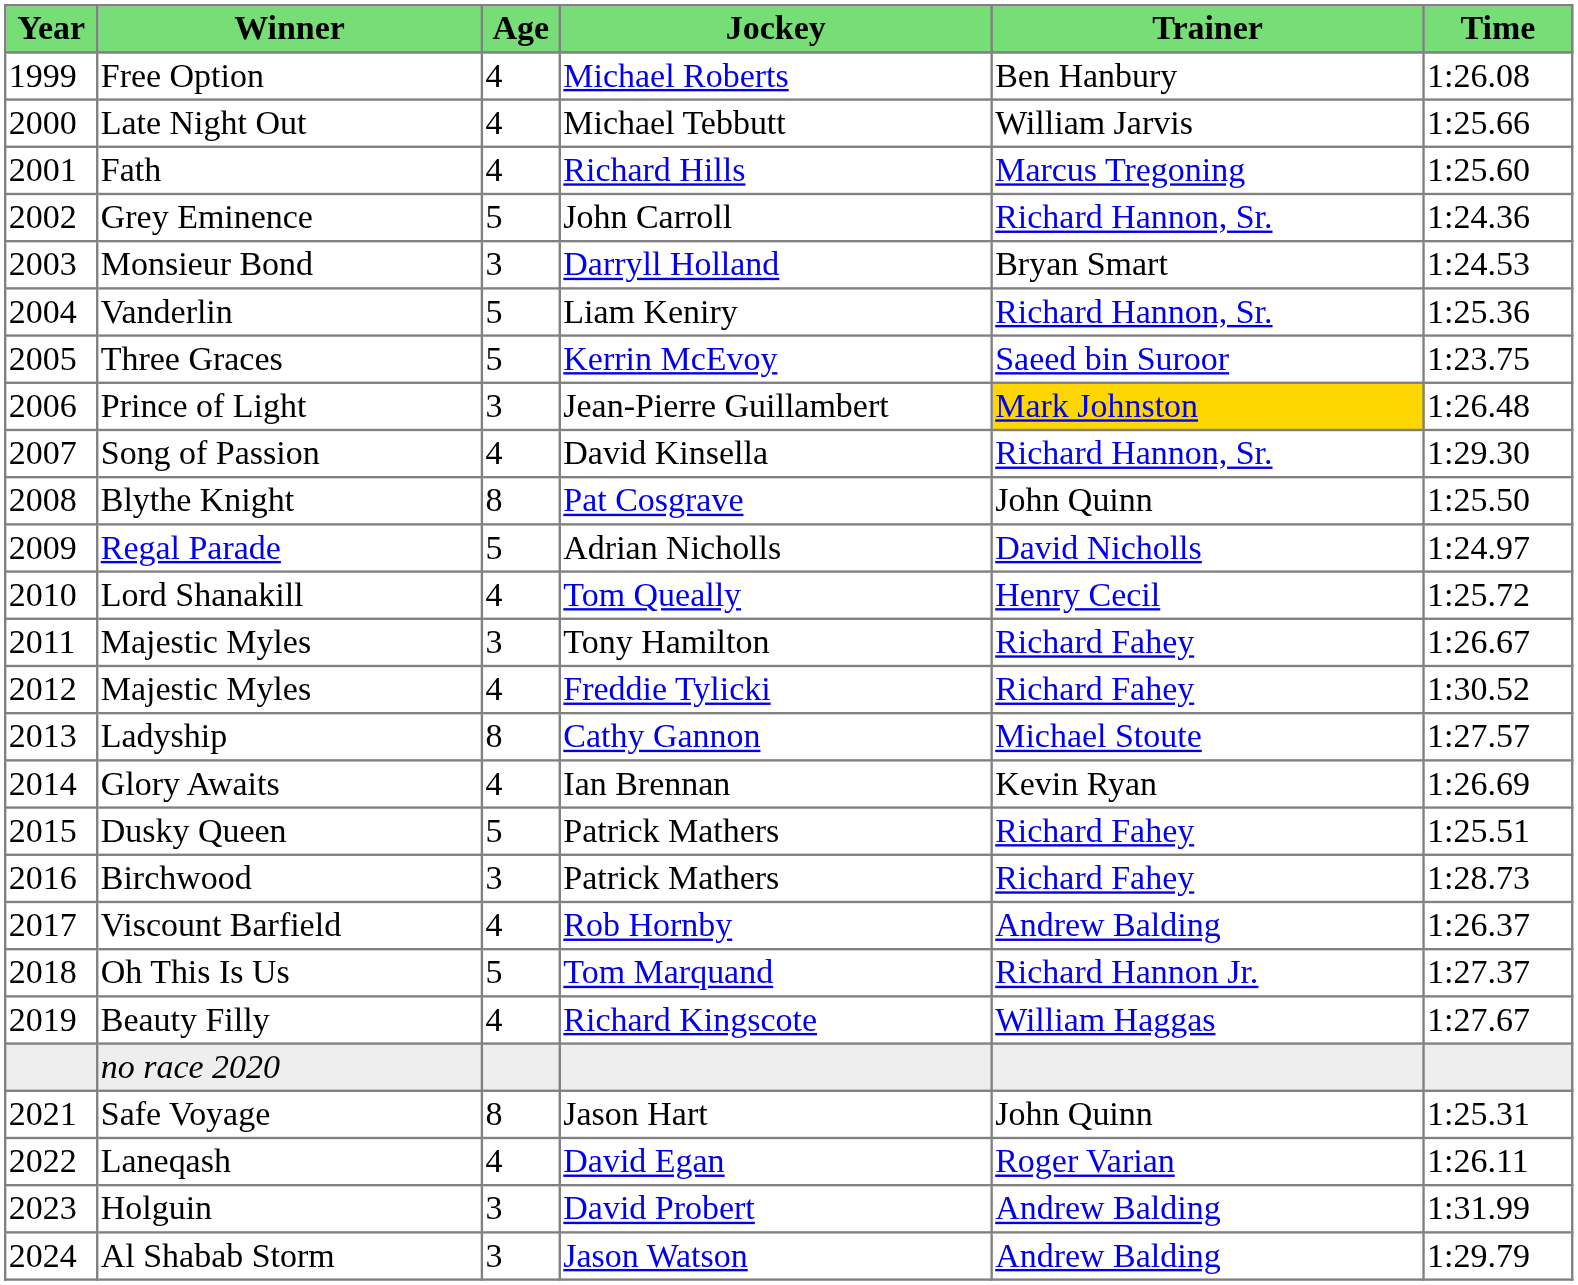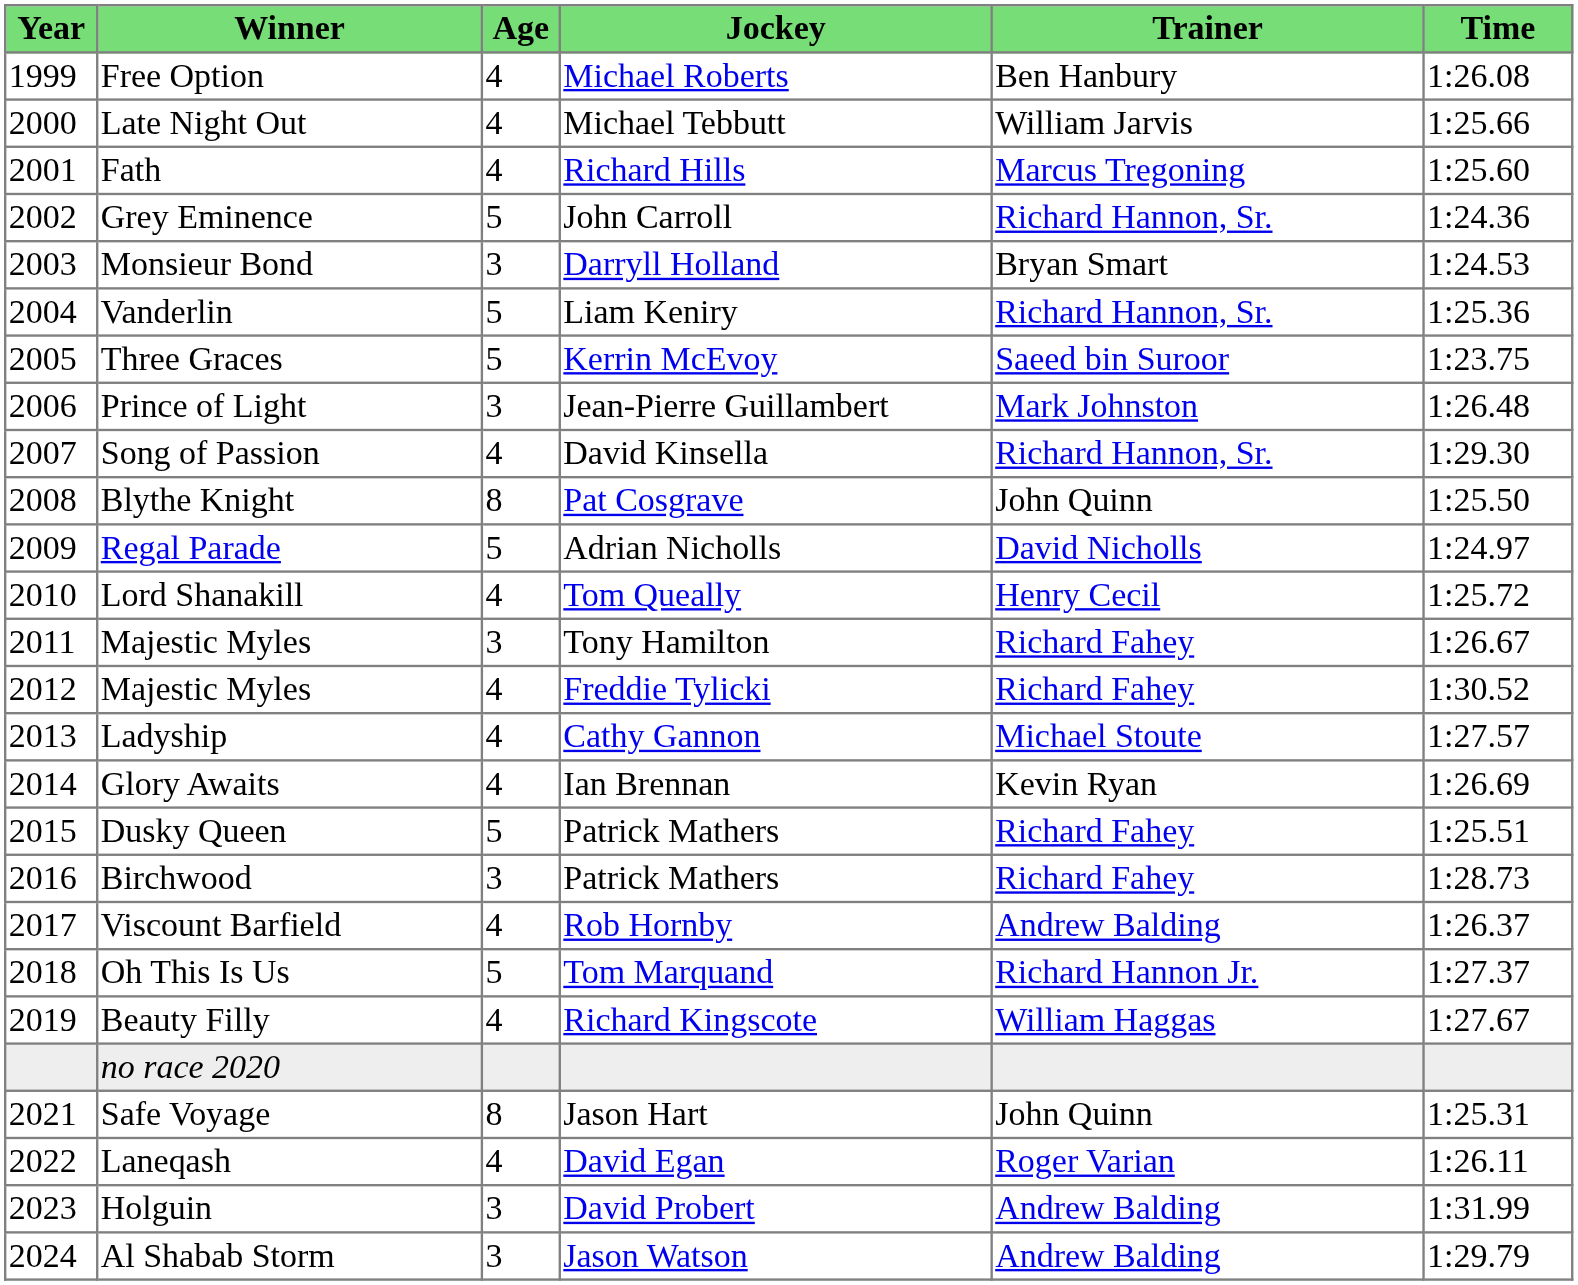 <table class = "sortable" | border="1" style="border-collapse: collapse; font-size:90%">
 <tr bgcolor="#77dd77" align="center">
 <th style="width:36px"><strong>Year</strong></th>
 <th style="width:160px"><strong>Winner</strong></th>
 <th style="width:30px"><strong>Age</strong></th>
 <th style="width:180px"><strong>Jockey</strong></th>
 <th style="width:180px"><strong>Trainer</strong></th>
 <th style="width:60px"><strong>Time</strong></th>
 </tr>
 <tr>
 <td>1999</td>
 <td>Free Option</td>
 <td>4</td>
 <td><a href='#'> Michael Roberts</a></td>
 <td>Ben Hanbury</td>
 <td>1:26.08</td>
 </tr>
 <tr>
 <td>2000</td>
 <td>Late Night Out</td>
 <td>4</td>
 <td>Michael Tebbutt</td>
 <td>William Jarvis</td>
 <td>1:25.66</td>
 </tr>
 <tr>
 <td>2001</td>
 <td>Fath</td>
 <td>4</td>
 <td><a href='#'> Richard Hills</a></td>
 <td><a href='#'>Marcus Tregoning</a></td>
 <td>1:25.60</td>
 </tr>
 <tr>
 <td>2002</td>
 <td>Grey Eminence</td>
 <td>5</td>
 <td>John Carroll</td>
 <td><a href='#'>Richard Hannon, Sr.</a></td>
 <td>1:24.36</td>
 </tr>
 <tr>
 <td>2003</td>
 <td>Monsieur Bond</td>
 <td>3</td>
 <td><a href='#'>Darryll Holland</a></td>
 <td>Bryan Smart</td>
 <td>1:24.53</td>
 </tr>
 <tr>
 <td>2004</td>
 <td>Vanderlin</td>
 <td>5</td>
 <td>Liam Keniry</td>
 <td><a href='#'>Richard Hannon, Sr.</a></td>
 <td>1:25.36</td>
 </tr>
 <tr>
 <td>2005</td>
 <td>Three Graces</td>
 <td>5</td>
 <td><a href='#'>Kerrin McEvoy</a></td>
 <td><a href='#'>Saeed bin Suroor</a></td>
 <td>1:23.75</td>
 </tr>
 <tr>
 <td>2006</td>
 <td>Prince of Light</td>
 <td>3</td>
 <td>Jean-Pierre Guillambert</td>
-<td style="background: gold;"><a href='#'>Mark Johnston</a></td>
+<td><a href='#'>Mark Johnston</a></td>
 <td>1:26.48</td>
 </tr>
 <tr>
 <td>2007</td>
 <td>Song of Passion</td>
 <td>4</td>
 <td>David Kinsella</td>
 <td><a href='#'>Richard Hannon, Sr.</a></td>
 <td>1:29.30</td>
 </tr>
 <tr>
 <td>2008</td>
 <td>Blythe Knight</td>
 <td>8</td>
 <td><a href='#'>Pat Cosgrave</a></td>
 <td>John Quinn</td>
 <td>1:25.50</td>
 </tr>
 <tr>
 <td>2009</td>
 <td><a href='#'>Regal Parade</a></td>
 <td>5</td>
 <td>Adrian Nicholls</td>
 <td><a href='#'>David Nicholls</a></td>
 <td>1:24.97</td>
 </tr>
 <tr>
 <td>2010</td>
 <td>Lord Shanakill</td>
 <td>4</td>
 <td><a href='#'>Tom Queally</a></td>
 <td><a href='#'>Henry Cecil</a></td>
 <td>1:25.72</td>
 </tr>
 <tr>
 <td>2011</td>
 <td>Majestic Myles</td>
 <td>3</td>
 <td>Tony Hamilton</td>
 <td><a href='#'>Richard Fahey</a></td>
 <td>1:26.67</td>
 </tr>
 <tr>
 <td>2012</td>
 <td>Majestic Myles</td>
 <td>4</td>
 <td><a href='#'>Freddie Tylicki</a></td>
 <td><a href='#'>Richard Fahey</a></td>
 <td>1:30.52</td>
 </tr>
 <tr>
 <td>2013</td>
 <td>Ladyship</td>
-<td>8</td>
+<td>4</td>
 <td><a href='#'>Cathy Gannon</a></td>
 <td><a href='#'>Michael Stoute</a></td>
 <td>1:27.57</td>
 </tr>
 <tr>
 <td>2014</td>
 <td>Glory Awaits</td>
 <td>4</td>
 <td>Ian Brennan</td>
 <td>Kevin Ryan</td>
 <td>1:26.69</td>
 </tr>
 <tr>
 <td>2015</td>
 <td>Dusky Queen</td>
 <td>5</td>
 <td>Patrick Mathers</td>
 <td><a href='#'>Richard Fahey</a></td>
 <td>1:25.51</td>
 </tr>
 <tr>
 <td>2016</td>
 <td>Birchwood</td>
 <td>3</td>
 <td>Patrick Mathers</td>
 <td><a href='#'>Richard Fahey</a></td>
 <td>1:28.73</td>
 </tr>
 <tr>
 <td>2017</td>
 <td>Viscount Barfield</td>
 <td>4</td>
 <td><a href='#'>Rob Hornby</a></td>
 <td><a href='#'>Andrew Balding</a></td>
 <td>1:26.37</td>
 </tr>
 <tr>
 <td>2018</td>
 <td>Oh This Is Us</td>
 <td>5</td>
 <td><a href='#'>Tom Marquand</a></td>
 <td><a href='#'>Richard Hannon Jr.</a></td>
 <td>1:27.37</td>
 </tr>
 <tr>
 <td>2019</td>
 <td>Beauty Filly</td>
 <td>4</td>
 <td><a href='#'>Richard Kingscote</a></td>
 <td><a href='#'>William Haggas</a></td>
 <td>1:27.67</td>
 </tr>
 <tr bgcolor="#eeeeee">
 <td data-sort-value="2020"></td>
 <td><em>no race 2020</em></td>
 <td></td>
 <td></td>
 <td></td>
 <td></td>
 </tr>
 <tr>
 <td>2021</td>
 <td>Safe Voyage</td>
 <td>8</td>
 <td>Jason Hart</td>
 <td>John Quinn</td>
 <td>1:25.31</td>
 </tr>
 <tr>
 <td>2022</td>
 <td>Laneqash</td>
 <td>4</td>
 <td><a href='#'>David Egan</a></td>
 <td><a href='#'>Roger Varian</a></td>
 <td>1:26.11</td>
 </tr>
 <tr>
 <td>2023</td>
 <td>Holguin</td>
 <td>3</td>
 <td><a href='#'>David Probert</a></td>
 <td><a href='#'>Andrew Balding</a></td>
 <td>1:31.99</td>
 </tr>
 <tr>
 <td>2024</td>
 <td>Al Shabab Storm</td>
 <td>3</td>
 <td><a href='#'>Jason Watson</a></td>
 <td><a href='#'>Andrew Balding</a></td>
 <td>1:29.79</td>
 </tr>
 </table>
